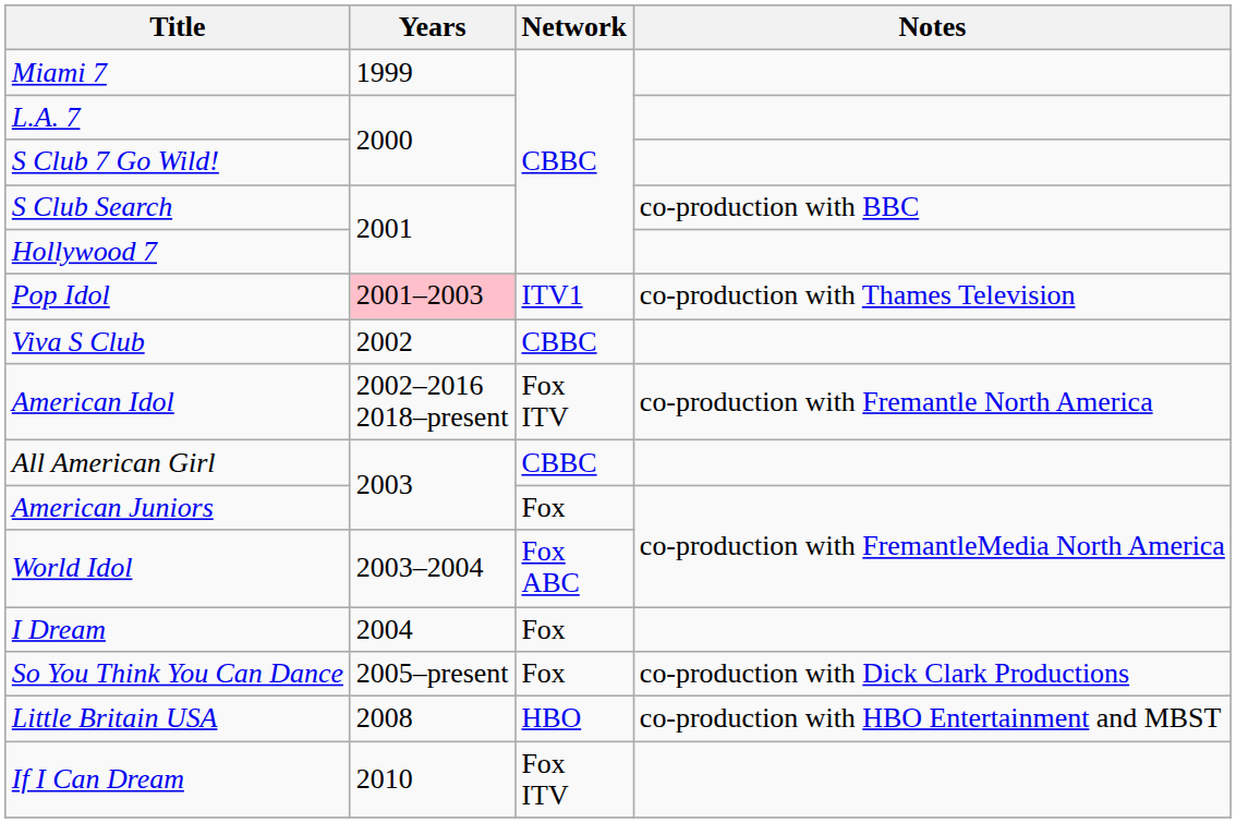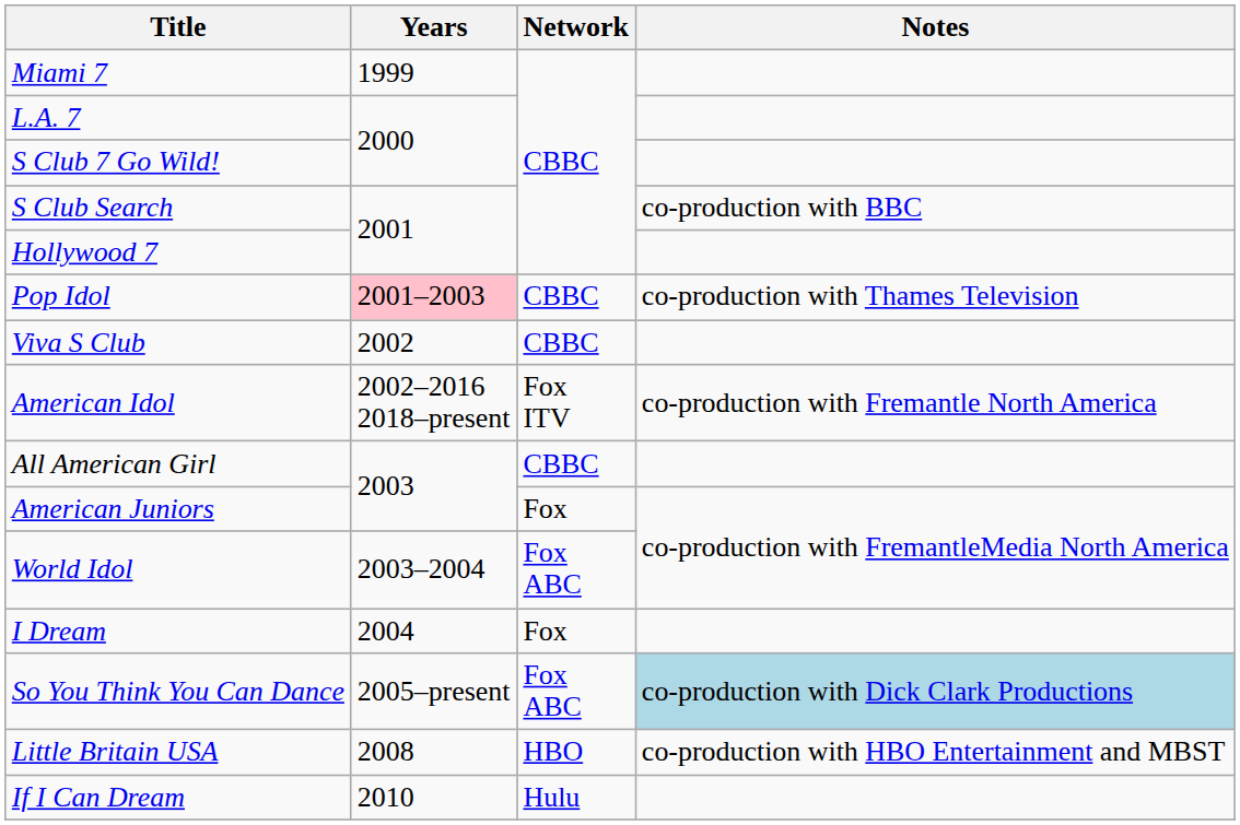 <table class="wikitable sortable">
 <tr>
 <th>Title</th>
 <th>Years</th>
 <th>Network</th>
 <th>Notes</th>
 </tr>
 <tr>
 <td><em><a href='#'>Miami 7</a></em></td>
 <td>1999</td>
 <td rowspan="5"><a href='#'>CBBC</a></td>
 <td></td>
 </tr>
 <tr>
 <td><em><a href='#'>L.A. 7</a></em></td>
 <td rowspan="2">2000</td>
 <td></td>
 </tr>
 <tr>
 <td><em><a href='#'>S Club 7 Go Wild!</a></em></td>
 <td></td>
 </tr>
 <tr>
 <td><em><a href='#'>S Club Search</a></em></td>
 <td rowspan="2">2001</td>
 <td>co-production with <a href='#'>BBC</a></td>
 </tr>
 <tr>
 <td><em><a href='#'>Hollywood 7</a></em></td>
 <td></td>
 </tr>
 <tr>
 <td><em><a href='#'>Pop Idol</a></em></td>
 <td style="background: pink;">2001–2003</td>
-<td><a href='#'>ITV1</a></td>
+<td><a href='#'>CBBC</a></td>
 <td>co-production with <a href='#'>Thames Television</a></td>
 </tr>
 <tr>
 <td><em><a href='#'>Viva S Club</a></em></td>
 <td>2002</td>
 <td><a href='#'>CBBC</a></td>
 <td></td>
 </tr>
 <tr>
 <td><em><a href='#'>American Idol</a></em></td>
 <td>2002–2016<br>2018–present</td>
 <td>Fox<br>ITV</td>
 <td>co-production with <a href='#'>Fremantle North America</a></td>
 </tr>
 <tr>
 <td><em>All American Girl </em></td>
 <td rowspan="2">2003</td>
 <td><a href='#'>CBBC</a></td>
 <td></td>
 </tr>
 <tr>
 <td><em><a href='#'>American Juniors</a></em></td>
 <td>Fox</td>
 <td rowspan="2">co-production with <a href='#'>FremantleMedia North America</a></td>
 </tr>
 <tr>
 <td><em><a href='#'>World Idol</a></em></td>
 <td>2003–2004</td>
 <td><a href='#'>Fox</a><br><a href='#'>ABC</a></td>
 </tr>
 <tr>
 <td><em><a href='#'>I Dream</a></em></td>
 <td>2004</td>
 <td>Fox</td>
 <td></td>
 </tr>
 <tr>
 <td><em><a href='#'>So You Think You Can Dance</a></em></td>
 <td>2005–present</td>
-<td>Fox</td>
-<td>co-production with <a href='#'>Dick Clark Productions</a></td>
+<td><a href='#'>Fox</a><br><a href='#'>ABC</a></td>
+<td style="background: lightblue;">co-production with <a href='#'>Dick Clark Productions</a></td>
 </tr>
 <tr>
 <td><em><a href='#'>Little Britain USA</a></em></td>
 <td>2008</td>
 <td><a href='#'>HBO</a></td>
 <td>co-production with <a href='#'>HBO Entertainment</a> and MBST</td>
 </tr>
 <tr>
 <td><em><a href='#'>If I Can Dream</a></em></td>
 <td>2010</td>
-<td>Fox<br>ITV</td>
+<td><a href='#'>Hulu</a></td>
 <td></td>
 </tr>
 </table>
